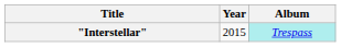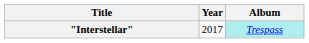 <table class="wikitable plainrowheaders" style="text-align:center;">
 <tr>
 <th scope="col" style="width:18em;">Title</th>
 <th scope="col">Year</th>
 <th scope="col" style="width:7em;">Album</th>
 </tr>
 <tr>
 <th scope="row">"Interstellar" <br></th>
-<td>2015</td>
+<td>2017</td>
 <td style="background: paleturquoise;"><em><a href='#'>Trespass</a></em></td>
 </tr>
 </table>
